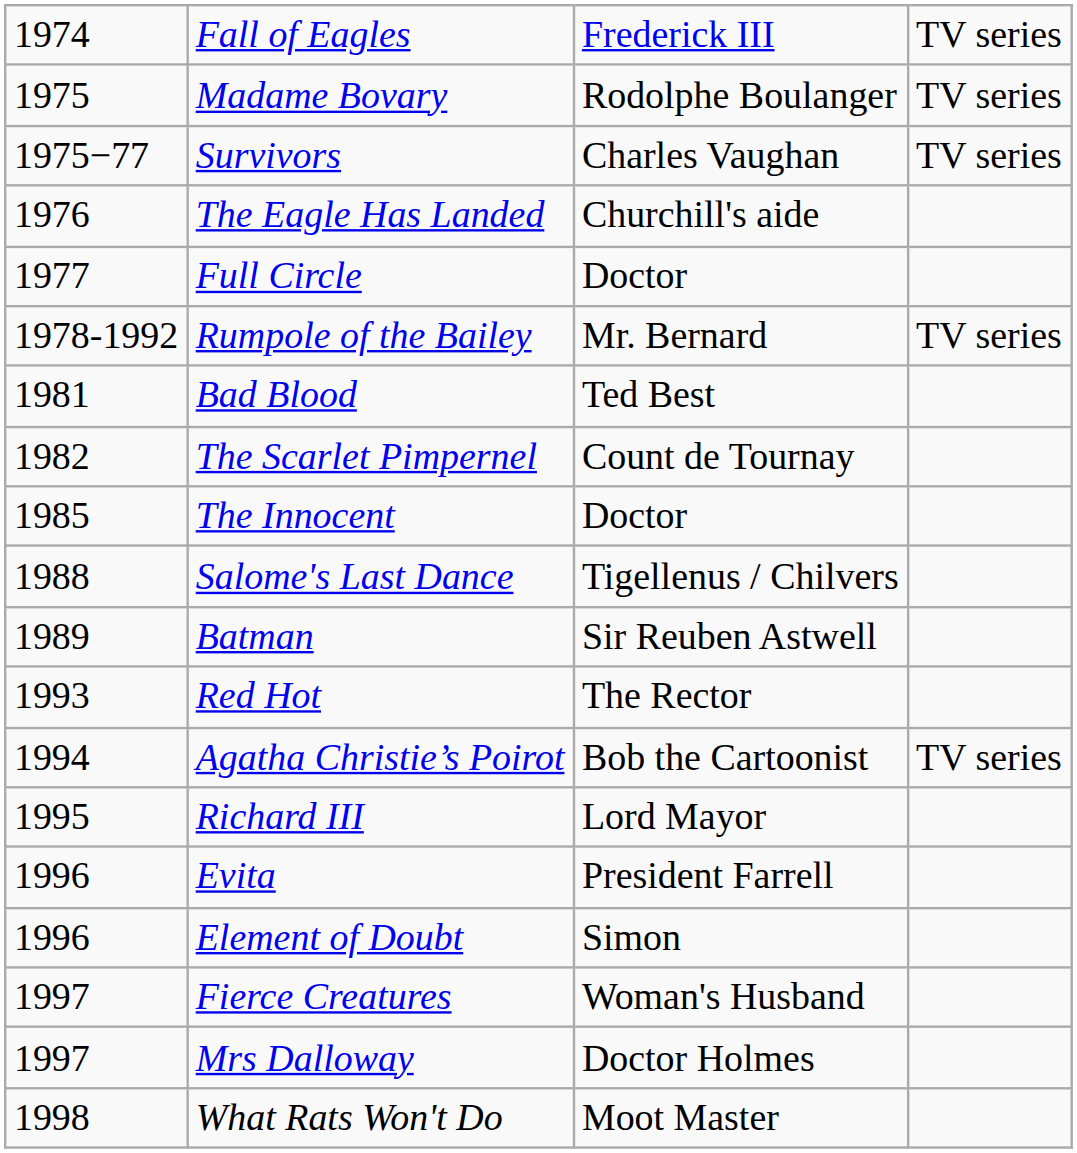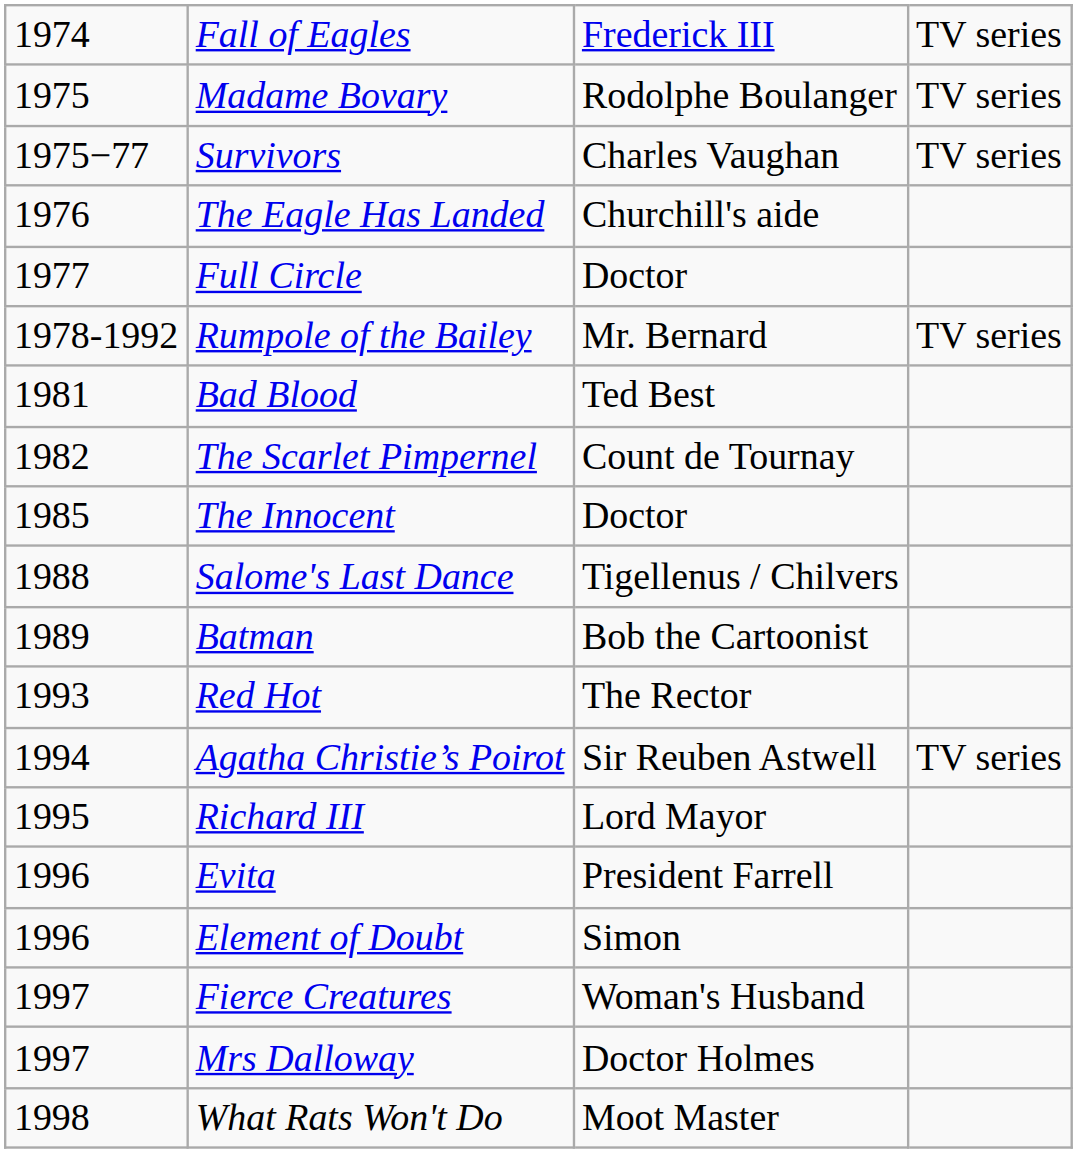 <table class="wikitable">
 <tr>
 <td>1974</td>
 <td><em><a href='#'>Fall of Eagles</a></em></td>
 <td><a href='#'>Frederick III</a></td>
 <td>TV series</td>
 </tr>
 <tr>
 <td>1975</td>
 <td><em><a href='#'>Madame Bovary</a></em></td>
 <td>Rodolphe Boulanger</td>
 <td>TV series</td>
 </tr>
 <tr>
 <td>1975−77</td>
 <td><em><a href='#'>Survivors</a></em></td>
 <td>Charles Vaughan</td>
 <td>TV series</td>
 </tr>
 <tr>
 <td>1976</td>
 <td><em><a href='#'>The Eagle Has Landed</a></em></td>
 <td>Churchill's aide</td>
 <td></td>
 </tr>
 <tr>
 <td>1977</td>
 <td><em><a href='#'>Full Circle</a></em></td>
 <td>Doctor</td>
 <td></td>
 </tr>
 <tr>
 <td>1978-1992</td>
 <td><em><a href='#'>Rumpole of the Bailey</a></em></td>
 <td>Mr. Bernard</td>
 <td>TV series</td>
 </tr>
 <tr>
 <td>1981</td>
 <td><em><a href='#'>Bad Blood</a></em></td>
 <td>Ted Best</td>
 <td></td>
 </tr>
 <tr>
 <td>1982</td>
 <td><em><a href='#'>The Scarlet Pimpernel</a></em></td>
 <td>Count de Tournay</td>
 <td></td>
 </tr>
 <tr>
 <td>1985</td>
 <td><em><a href='#'>The Innocent</a></em></td>
 <td>Doctor</td>
 <td></td>
 </tr>
 <tr>
 <td>1988</td>
 <td><em><a href='#'>Salome's Last Dance</a></em></td>
 <td>Tigellenus / Chilvers</td>
 <td></td>
 </tr>
 <tr>
 <td>1989</td>
 <td><em><a href='#'>Batman</a></em></td>
-<td>Sir Reuben Astwell</td>
+<td>Bob the Cartoonist</td>
 <td></td>
 </tr>
 <tr>
 <td>1993</td>
 <td><em><a href='#'>Red Hot</a></em></td>
 <td>The Rector</td>
 <td></td>
 </tr>
 <tr>
 <td>1994</td>
 <td><em><a href='#'>Agatha Christie’s Poirot</a></em></td>
-<td>Bob the Cartoonist</td>
+<td>Sir Reuben Astwell</td>
 <td>TV series</td>
 </tr>
 <tr>
 <td>1995</td>
 <td><em><a href='#'>Richard III</a></em></td>
 <td>Lord Mayor</td>
 <td></td>
 </tr>
 <tr>
 <td>1996</td>
 <td><em><a href='#'>Evita</a></em></td>
 <td>President Farrell</td>
 <td></td>
 </tr>
 <tr>
 <td>1996</td>
 <td><em><a href='#'>Element of Doubt</a></em></td>
 <td>Simon</td>
 <td></td>
 </tr>
 <tr>
 <td>1997</td>
 <td><em><a href='#'>Fierce Creatures</a></em></td>
 <td>Woman's Husband</td>
 <td></td>
 </tr>
 <tr>
 <td>1997</td>
 <td><em><a href='#'>Mrs Dalloway</a></em></td>
 <td>Doctor Holmes</td>
 <td></td>
 </tr>
 <tr>
 <td>1998</td>
 <td><em>What Rats Won't Do</em></td>
 <td>Moot Master</td>
 <td></td>
 </tr>
 </table>
